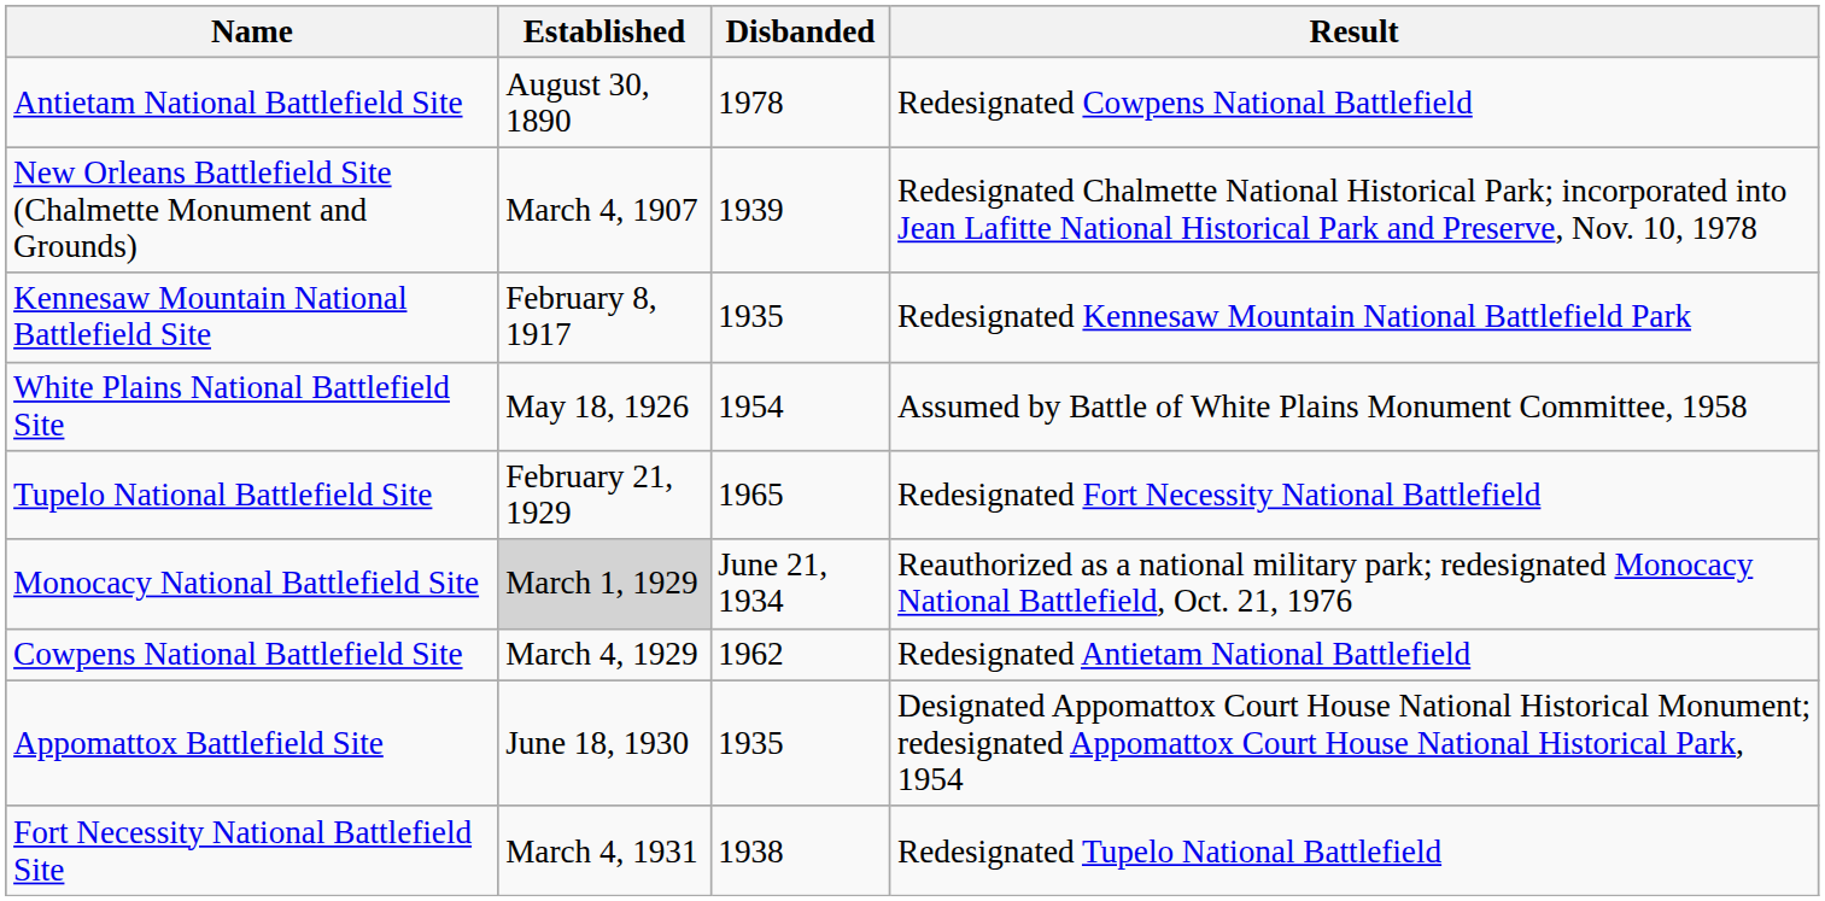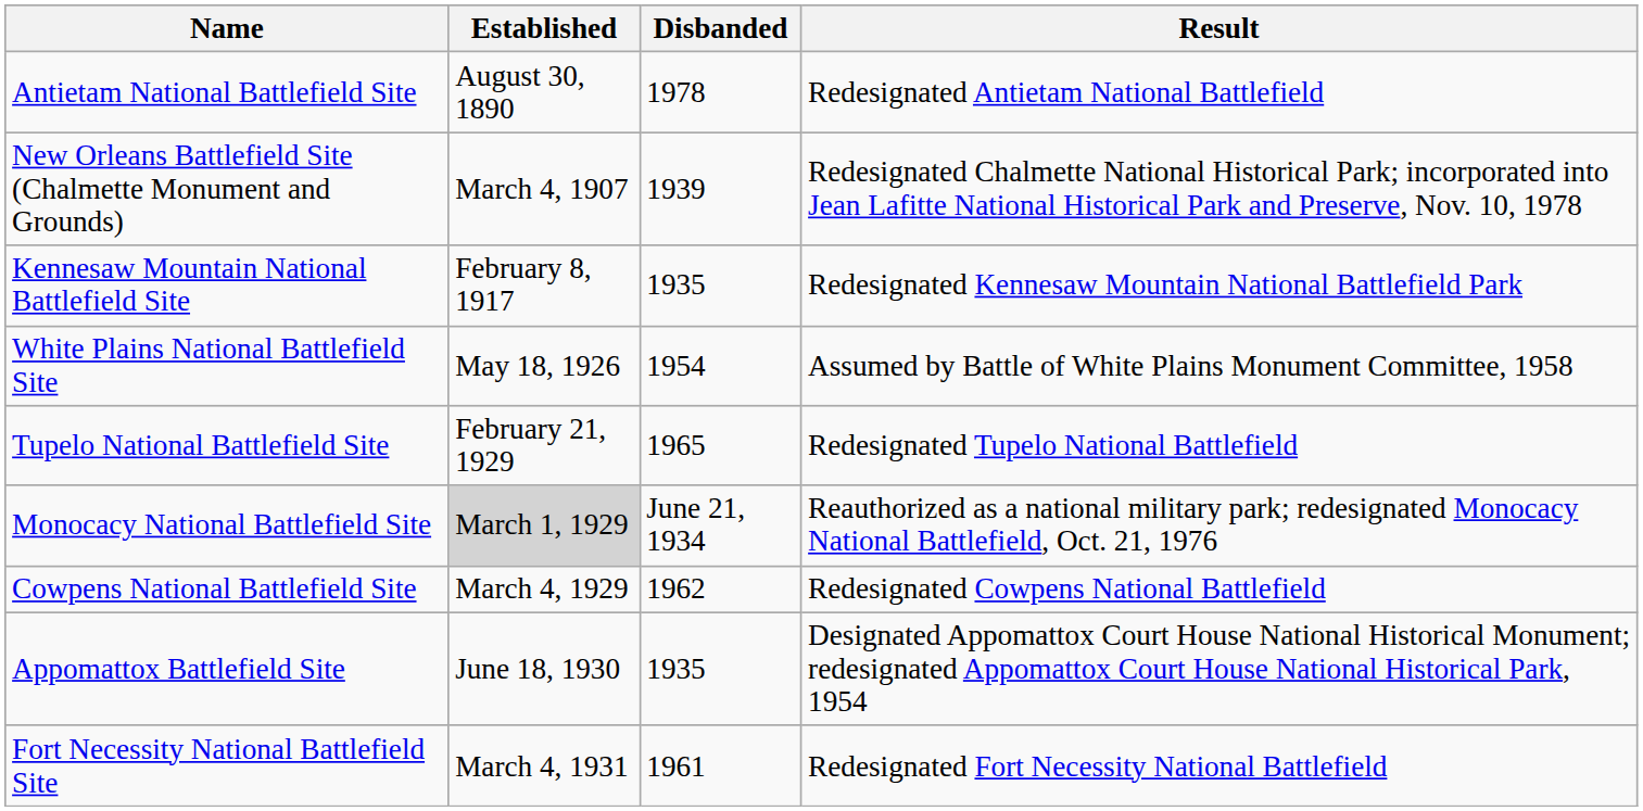 <table class="wikitable" style="width:70%;">
 <tr>
 <th>Name</th>
 <th>Established</th>
 <th>Disbanded</th>
 <th>Result</th>
 </tr>
 <tr>
 <td><a href='#'>Antietam National Battlefield Site</a></td>
 <td>August 30, 1890</td>
 <td>1978</td>
-<td>Redesignated <a href='#'>Cowpens National Battlefield</a></td>
+<td>Redesignated <a href='#'>Antietam National Battlefield</a></td>
 </tr>
 <tr>
 <td><a href='#'>New Orleans Battlefield Site</a> (Chalmette Monument and Grounds)</td>
 <td>March 4, 1907</td>
 <td>1939</td>
 <td>Redesignated Chalmette National Historical Park; incorporated into <a href='#'>Jean Lafitte National Historical Park and Preserve</a>, Nov. 10, 1978</td>
 </tr>
 <tr>
 <td><a href='#'>Kennesaw Mountain National Battlefield Site</a></td>
 <td>February 8, 1917</td>
 <td>1935</td>
 <td>Redesignated <a href='#'>Kennesaw Mountain National Battlefield Park</a></td>
 </tr>
 <tr>
 <td><a href='#'>White Plains National Battlefield Site</a></td>
 <td>May 18, 1926</td>
 <td>1954</td>
 <td>Assumed by Battle of White Plains Monument Committee, 1958</td>
 </tr>
 <tr>
 <td><a href='#'>Tupelo National Battlefield Site</a></td>
 <td>February 21, 1929</td>
 <td>1965</td>
-<td>Redesignated <a href='#'>Fort Necessity National Battlefield</a></td>
+<td>Redesignated <a href='#'>Tupelo National Battlefield</a></td>
 </tr>
 <tr>
 <td><a href='#'>Monocacy National Battlefield Site</a></td>
 <td style="background: lightgrey;">March 1, 1929</td>
 <td>June 21, 1934</td>
 <td>Reauthorized as a national military park; redesignated <a href='#'>Monocacy National Battlefield</a>, Oct. 21, 1976</td>
 </tr>
 <tr>
 <td><a href='#'>Cowpens National Battlefield Site</a></td>
 <td>March 4, 1929</td>
 <td>1962</td>
-<td>Redesignated <a href='#'>Antietam National Battlefield</a></td>
+<td>Redesignated <a href='#'>Cowpens National Battlefield</a></td>
 </tr>
 <tr>
 <td><a href='#'>Appomattox Battlefield Site</a></td>
 <td>June 18, 1930</td>
 <td>1935</td>
 <td>Designated Appomattox Court House National Historical Monument; redesignated <a href='#'>Appomattox Court House National Historical Park</a>, 1954</td>
 </tr>
 <tr>
 <td><a href='#'>Fort Necessity National Battlefield Site</a></td>
 <td>March 4, 1931</td>
-<td>1938</td>
-<td>Redesignated <a href='#'>Tupelo National Battlefield</a></td>
+<td>1961</td>
+<td>Redesignated <a href='#'>Fort Necessity National Battlefield</a></td>
 </tr>
 </table>
